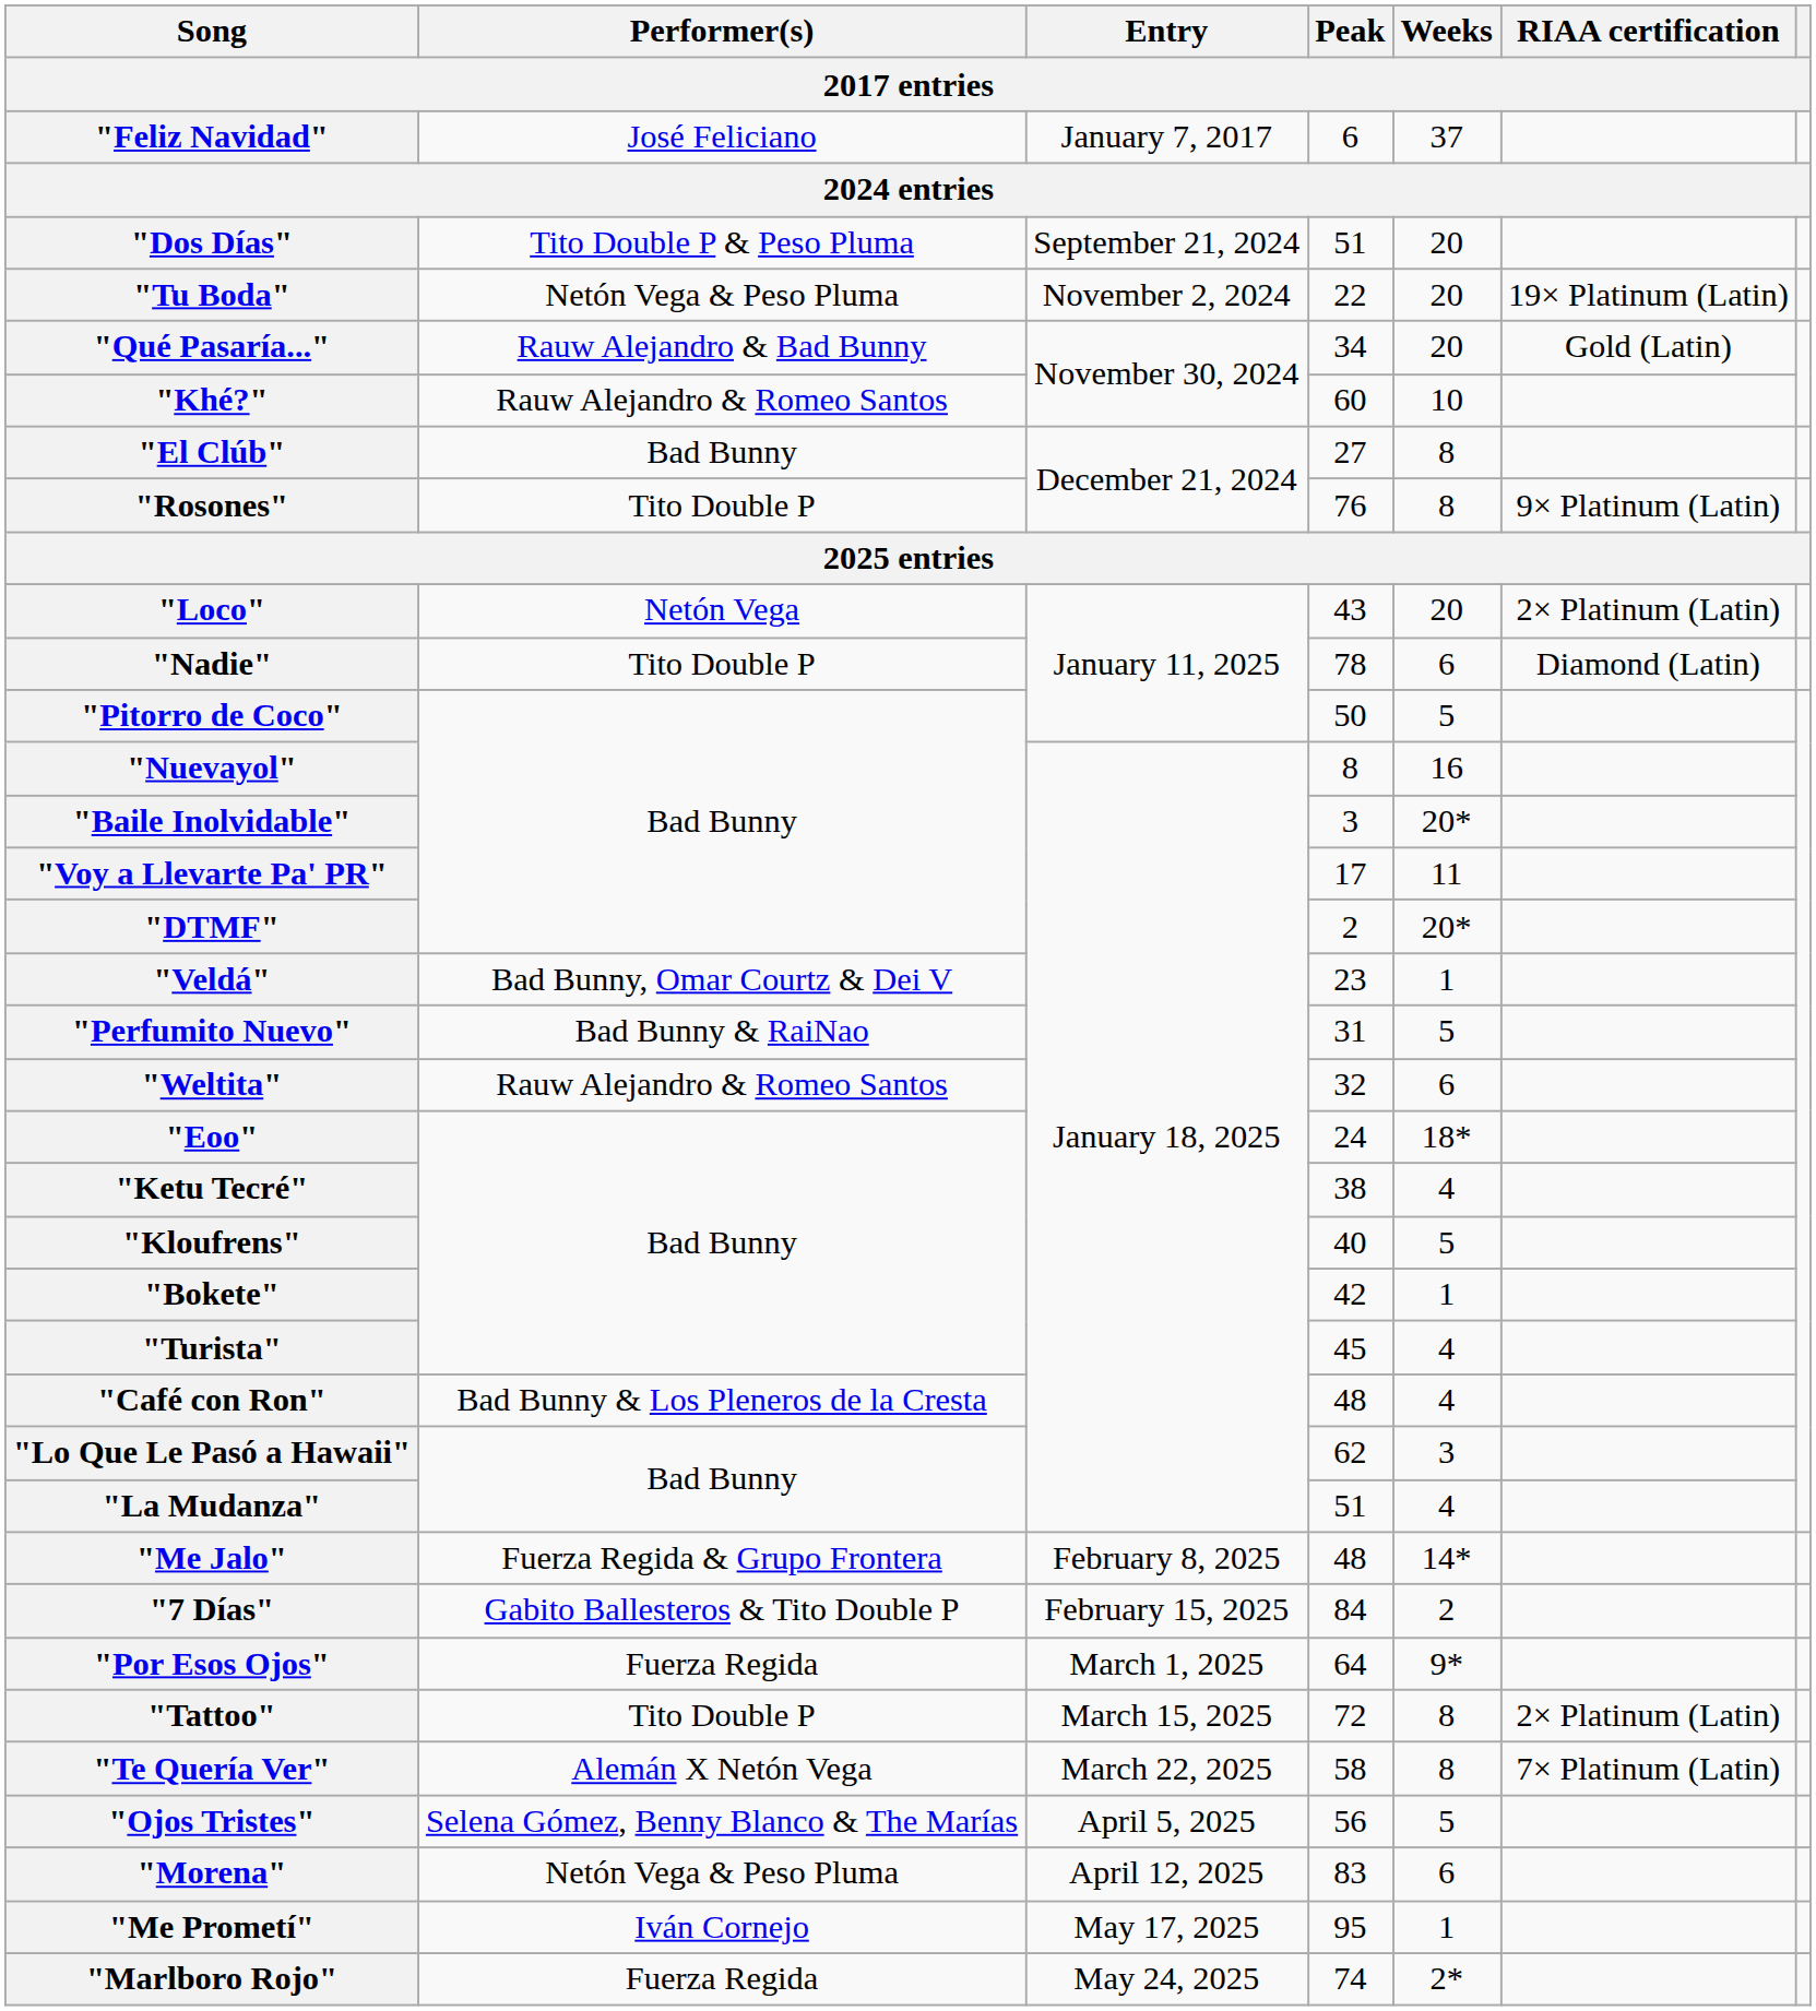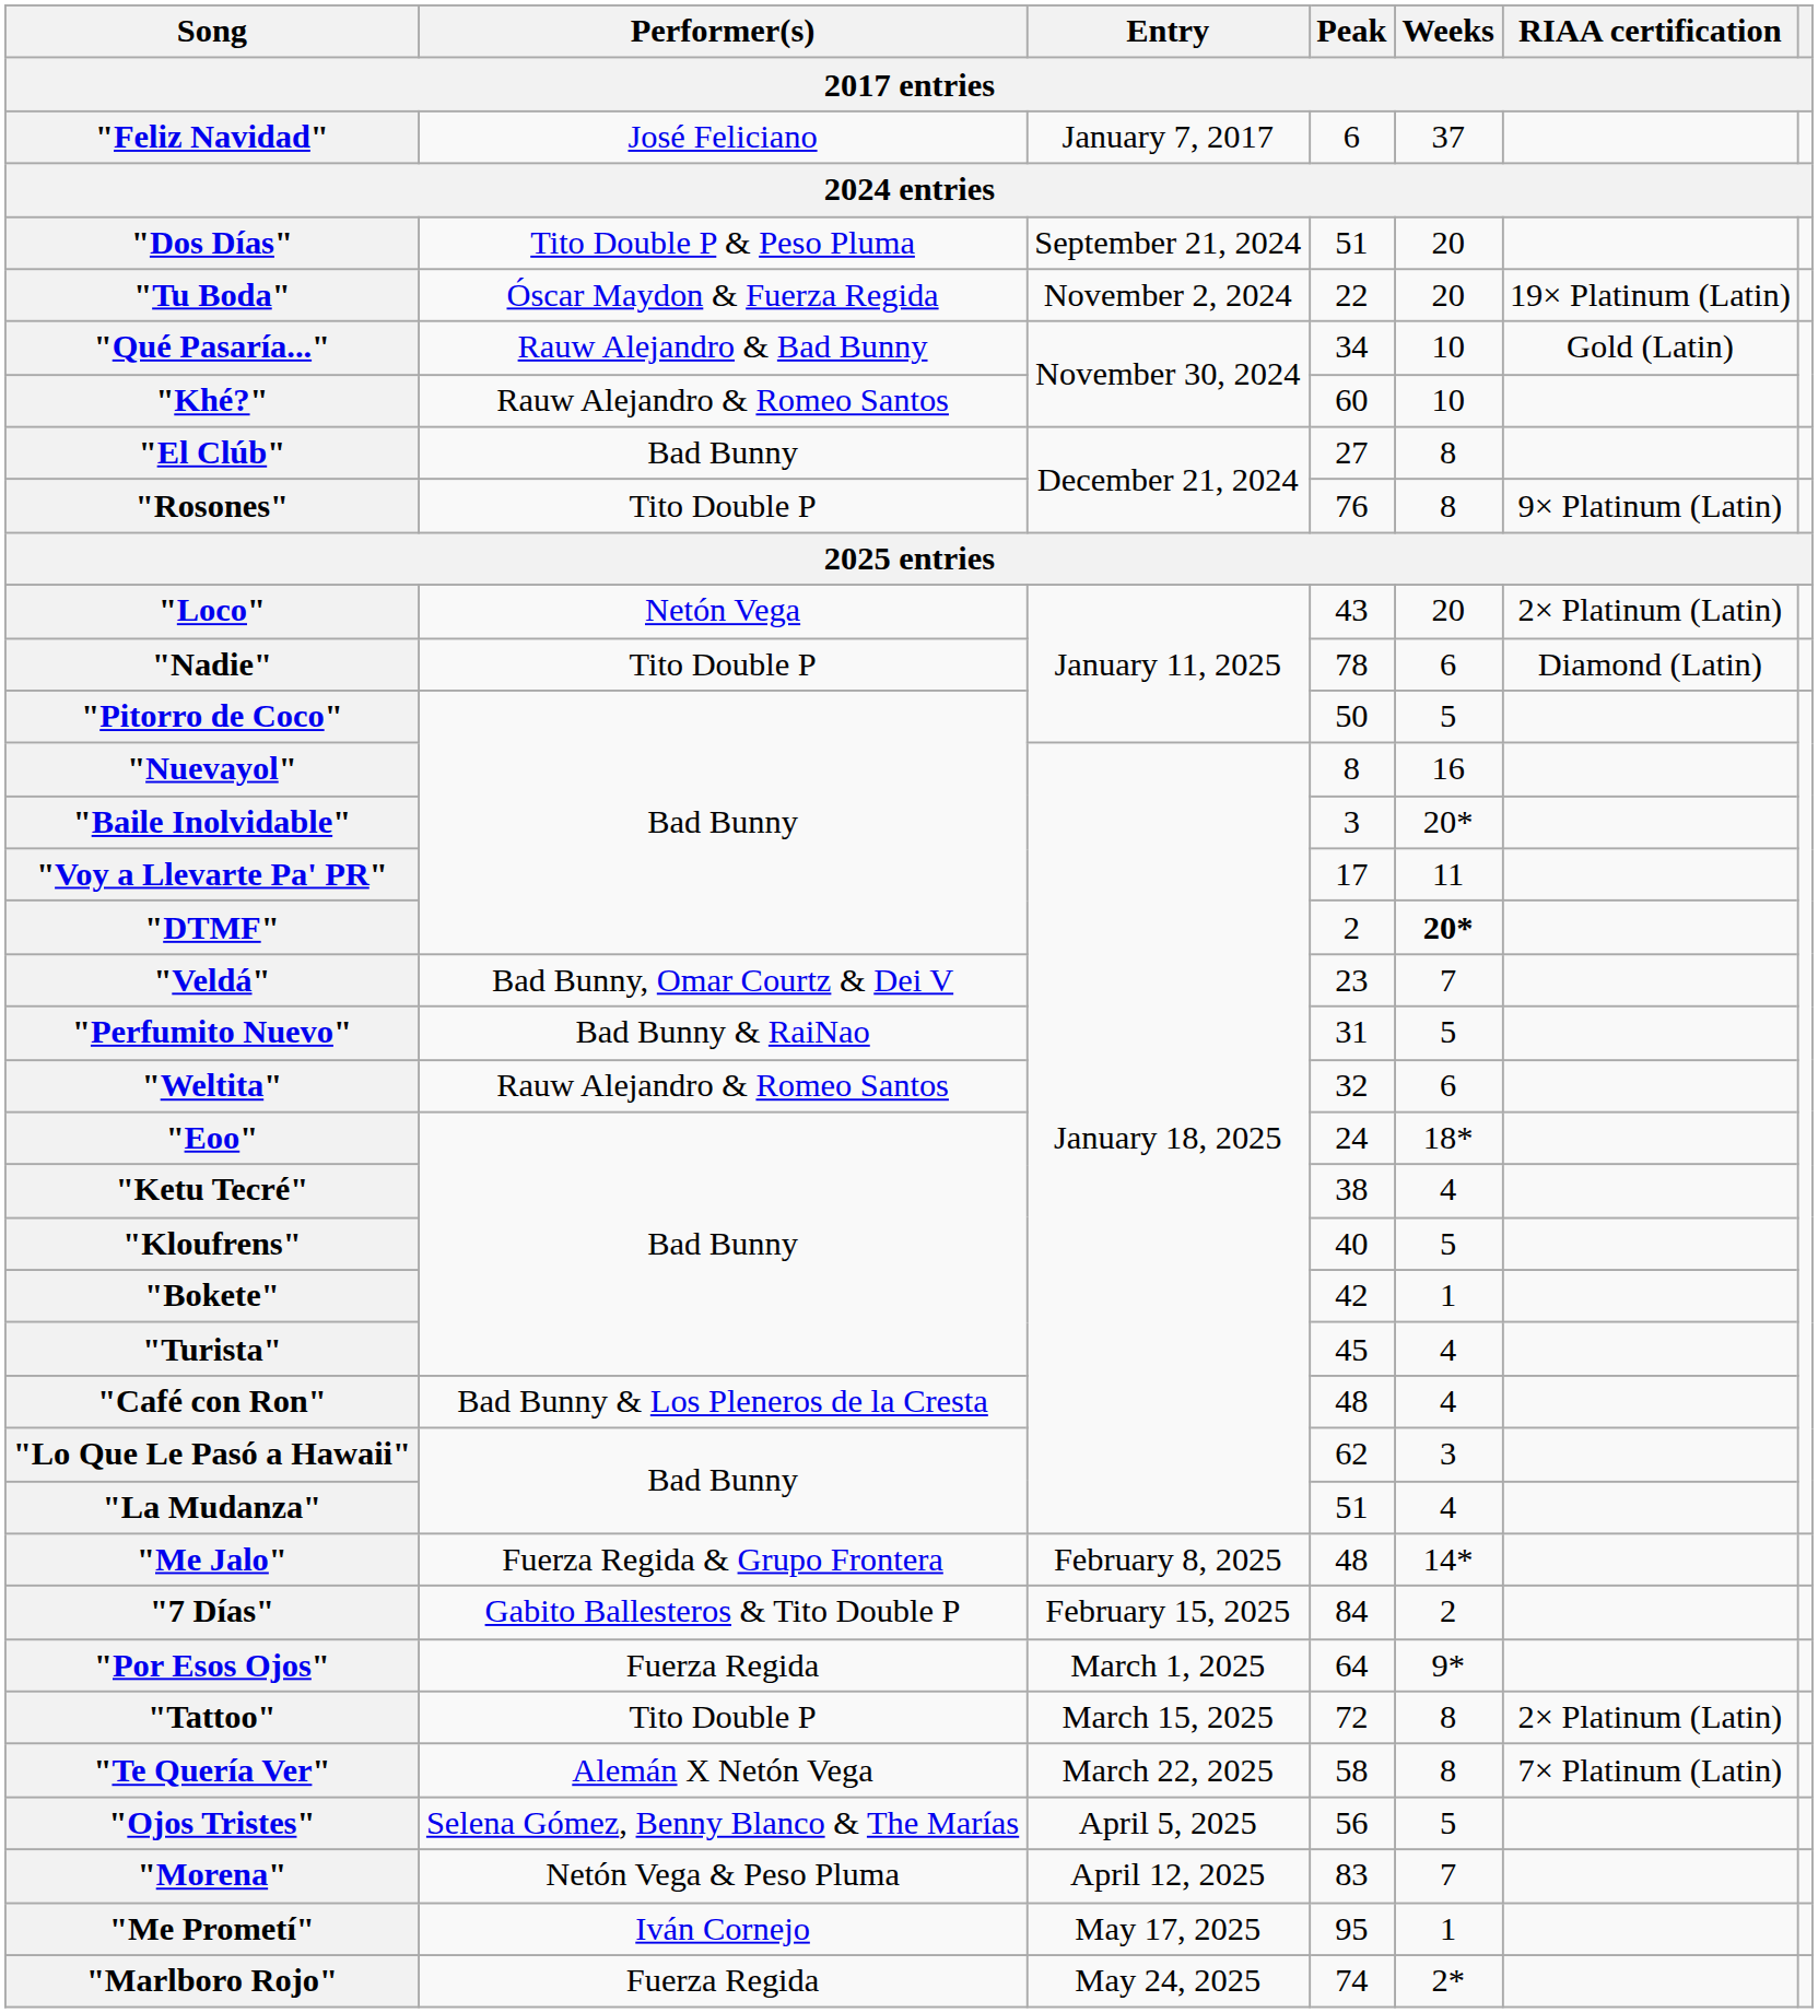 <table class="wikitable plainrowheaders sortable" style="text-align:center;">
 <tr>
 <th>Song</th>
 <th>Performer(s)</th>
 <th>Entry</th>
 <th>Peak</th>
 <th>Weeks</th>
 <th>RIAA certification</th>
 <th scope=col class=unsortable></th>
 </tr>
 <tr>
 <th colspan="7">2017 entries</th>
 </tr>
 <tr>
 <th>"<a href='#'>Feliz Navidad</a>"</th>
 <td><a href='#'>José Feliciano</a></td>
 <td>January 7, 2017</td>
 <td>6</td>
 <td>37</td>
 <td></td>
 <td></td>
 </tr>
 <tr>
 <th colspan="7">2024 entries</th>
 </tr>
 <tr>
 <th>"<a href='#'>Dos Días</a>"</th>
 <td><a href='#'>Tito Double P</a> & <a href='#'>Peso Pluma</a></td>
 <td>September 21, 2024</td>
 <td>51</td>
 <td>20</td>
 <td></td>
 <td></td>
 </tr>
 <tr>
 <th>"<a href='#'>Tu Boda</a>"</th>
-<td>Netón Vega & Peso Pluma</td>
+<td><a href='#'>Óscar Maydon</a> & <a href='#'>Fuerza Regida</a></td>
 <td>November 2, 2024</td>
 <td>22</td>
 <td>20</td>
 <td>19× Platinum (Latin)</td>
 <td></td>
 </tr>
 <tr>
 <th>"<a href='#'>Qué Pasaría...</a>"</th>
 <td><a href='#'>Rauw Alejandro</a> & <a href='#'>Bad Bunny</a></td>
 <td rowspan="2">November 30, 2024</td>
 <td>34</td>
-<td>20</td>
+<td>10</td>
 <td>Gold (Latin)</td>
 <td rowspan="2"></td>
 </tr>
 <tr>
 <th>"<a href='#'>Khé?</a>"</th>
 <td>Rauw Alejandro & <a href='#'>Romeo Santos</a></td>
 <td>60</td>
 <td>10</td>
 <td></td>
 </tr>
 <tr>
 <th>"<a href='#'>El Clúb</a>"</th>
 <td>Bad Bunny</td>
 <td rowspan="2">December 21, 2024</td>
 <td>27</td>
 <td>8</td>
 <td></td>
 <td></td>
 </tr>
 <tr>
 <th>"Rosones"</th>
 <td>Tito Double P</td>
 <td>76</td>
 <td>8</td>
 <td>9× Platinum (Latin)</td>
 <td></td>
 </tr>
 <tr>
 <th colspan="7">2025 entries</th>
 </tr>
 <tr>
 <th>"<a href='#'>Loco</a>"</th>
 <td><a href='#'>Netón Vega</a></td>
 <td rowspan="3">January 11, 2025</td>
 <td>43</td>
 <td>20</td>
 <td>2× Platinum (Latin)</td>
 <td></td>
 </tr>
 <tr>
 <th>"Nadie"</th>
 <td>Tito Double P</td>
 <td>78</td>
 <td>6</td>
 <td>Diamond (Latin)</td>
 <td></td>
 </tr>
 <tr>
 <th>"<a href='#'>Pitorro de Coco</a>"</th>
 <td rowspan="5">Bad Bunny</td>
 <td>50</td>
 <td>5</td>
 <td></td>
 <td rowspan="16"></td>
 </tr>
 <tr>
 <th>"<a href='#'>Nuevayol</a>"</th>
 <td rowspan="15">January 18, 2025</td>
 <td>8</td>
 <td>16</td>
 <td></td>
 </tr>
 <tr>
 <th>"<a href='#'>Baile Inolvidable</a>"</th>
 <td>3</td>
 <td>20*</td>
 <td></td>
 </tr>
 <tr>
 <th>"<a href='#'>Voy a Llevarte Pa' PR</a>"</th>
 <td>17</td>
 <td>11</td>
 <td></td>
 </tr>
 <tr>
 <th>"<a href='#'>DTMF</a>"</th>
 <td>2</td>
-<td>20*</td>
+<td><strong>20*</strong></td>
 <td></td>
 </tr>
 <tr>
 <th>"<a href='#'>Veldá</a>"</th>
 <td>Bad Bunny, <a href='#'>Omar Courtz</a> & <a href='#'>Dei V</a></td>
 <td>23</td>
-<td>1</td>
+<td>7</td>
 <td></td>
 </tr>
 <tr>
 <th>"<a href='#'>Perfumito Nuevo</a>"</th>
 <td>Bad Bunny & <a href='#'>RaiNao</a></td>
 <td>31</td>
 <td>5</td>
 <td></td>
 </tr>
 <tr>
 <th>"<a href='#'>Weltita</a>"</th>
 <td>Rauw Alejandro & <a href='#'>Romeo Santos</a></td>
 <td>32</td>
 <td>6</td>
 <td></td>
 </tr>
 <tr>
 <th>"<a href='#'>Eoo</a>"</th>
 <td rowspan="5">Bad Bunny</td>
 <td>24</td>
 <td>18*</td>
 <td></td>
 </tr>
 <tr>
 <th>"Ketu Tecré"</th>
 <td>38</td>
 <td>4</td>
 <td></td>
 </tr>
 <tr>
 <th>"Kloufrens"</th>
 <td>40</td>
 <td>5</td>
 <td></td>
 </tr>
 <tr>
 <th>"Bokete"</th>
 <td>42</td>
 <td>1</td>
 <td></td>
 </tr>
 <tr>
 <th>"Turista"</th>
 <td>45</td>
 <td>4</td>
 <td></td>
 </tr>
 <tr>
 <th>"Café con Ron"</th>
 <td>Bad Bunny & <a href='#'>Los Pleneros de la Cresta</a></td>
 <td>48</td>
 <td>4</td>
 <td></td>
 </tr>
 <tr>
 <th>"Lo Que Le Pasó a Hawaii"</th>
 <td rowspan="2">Bad Bunny</td>
 <td>62</td>
 <td>3</td>
 <td></td>
 </tr>
 <tr>
 <th>"La Mudanza"</th>
 <td>51</td>
 <td>4</td>
 <td></td>
 </tr>
 <tr>
 <th>"<a href='#'>Me Jalo</a>"</th>
 <td>Fuerza Regida & <a href='#'>Grupo Frontera</a></td>
 <td>February 8, 2025</td>
 <td>48</td>
 <td>14*</td>
 <td></td>
 <td></td>
 </tr>
 <tr>
 <th>"7 Días"</th>
 <td><a href='#'>Gabito Ballesteros</a> & Tito Double P</td>
 <td>February 15, 2025</td>
 <td>84</td>
 <td>2</td>
 <td></td>
 <td></td>
 </tr>
 <tr>
 <th>"<a href='#'>Por Esos Ojos</a>"</th>
 <td>Fuerza Regida</td>
 <td>March 1, 2025</td>
 <td>64</td>
 <td>9*</td>
 <td></td>
 <td></td>
 </tr>
 <tr>
 <th>"Tattoo"</th>
 <td>Tito Double P</td>
 <td>March 15, 2025</td>
 <td>72</td>
 <td>8</td>
 <td>2× Platinum (Latin)</td>
 <td></td>
 </tr>
 <tr>
 <th>"<a href='#'>Te Quería Ver</a>"</th>
 <td><a href='#'>Alemán</a> X Netón Vega</td>
 <td>March 22, 2025</td>
 <td>58</td>
 <td>8</td>
 <td>7× Platinum (Latin)</td>
 <td></td>
 </tr>
 <tr>
 <th>"<a href='#'>Ojos Tristes</a>"</th>
 <td><a href='#'>Selena Gómez</a>, <a href='#'>Benny Blanco</a> & <a href='#'>The Marías</a></td>
 <td>April 5, 2025</td>
 <td>56</td>
 <td>5</td>
 <td></td>
 <td></td>
 </tr>
 <tr>
 <th>"<a href='#'>Morena</a>"</th>
 <td>Netón Vega & Peso Pluma</td>
 <td>April 12, 2025</td>
 <td>83</td>
-<td>6</td>
+<td>7</td>
 <td></td>
 <td></td>
 </tr>
 <tr>
 <th>"Me Prometí"</th>
 <td><a href='#'>Iván Cornejo</a></td>
 <td>May 17, 2025</td>
 <td>95</td>
 <td>1</td>
 <td></td>
 <td></td>
 </tr>
 <tr>
 <th>"Marlboro Rojo"</th>
 <td>Fuerza Regida</td>
 <td>May 24, 2025</td>
 <td>74</td>
 <td>2*</td>
 <td></td>
 <td></td>
 </tr>
 </table>
